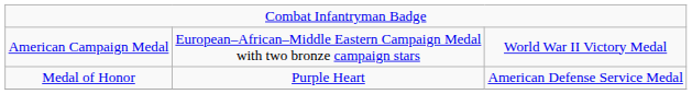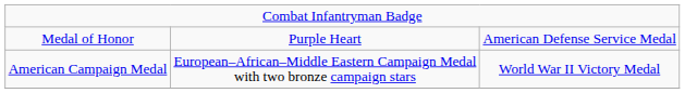 <table class="wikitable" style="margin:1em auto; text-align:center;">
 <tr>
 <td colspan="3"><a href='#'>Combat Infantryman Badge</a></td>
+</tr>
+<tr>
+<td><a href='#'>Medal of Honor</a></td>
+<td><a href='#'>Purple Heart</a></td>
+<td><a href='#'>American Defense Service Medal</a></td>
 </tr>
 <tr>
 <td><a href='#'>American Campaign Medal</a></td>
 <td><a href='#'>European–African–Middle Eastern Campaign Medal</a><br>with two bronze <a href='#'>campaign stars</a></td>
 <td><a href='#'>World War II Victory Medal</a></td>
 </tr>
 <tr>
-<td><a href='#'>Medal of Honor</a></td>
-<td><a href='#'>Purple Heart</a></td>
-<td><a href='#'>American Defense Service Medal</a></td>
-</tr>
-<tr>
 </tr>
 </table>
